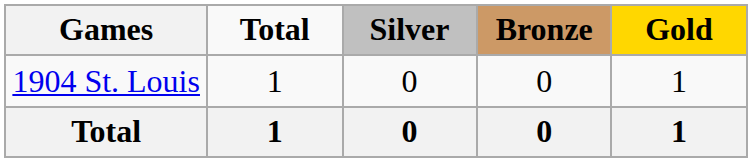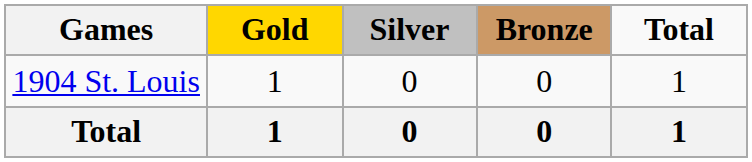 <table class="wikitable">
 <tr align=center>
 <th>Games</th>
-<td width=60><strong>Total</strong></td>
+<td width=60 bgcolor=gold><strong>Gold</strong></td>
 <td width=60 bgcolor=silver><strong>Silver</strong></td>
 <td width=60 bgcolor=cc9966><strong>Bronze</strong></td>
-<td width=60 bgcolor=gold><strong>Gold</strong></td>
+<td width=60><strong>Total</strong></td>
 </tr>
 <tr align=center>
 <td align=left><a href='#'>1904 St. Louis</a></td>
 <td>1</td>
 <td>0</td>
 <td>0</td>
 <td>1</td>
 </tr>
 <tr align=center>
 <th>Total</th>
 <th>1</th>
 <th>0</th>
 <th>0</th>
 <th>1</th>
 </tr>
 </table>
